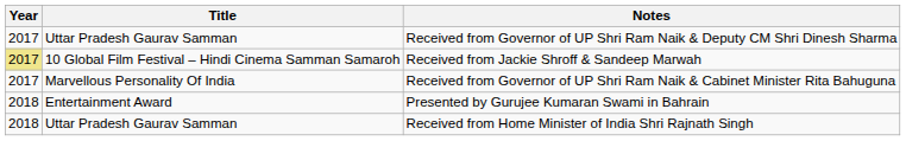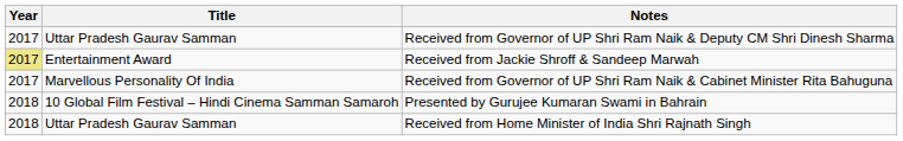 <table class="wikitable sortable">
 <tr>
 <th>Year</th>
 <th>Title</th>
 <th>Notes</th>
 </tr>
 <tr>
 <td>2017</td>
 <td>Uttar Pradesh Gaurav Samman</td>
 <td>Received from Governor of UP Shri Ram Naik & Deputy CM Shri Dinesh Sharma</td>
 </tr>
 <tr>
 <td style="background: khaki;">2017</td>
-<td>10 Global Film Festival – Hindi Cinema Samman Samaroh</td>
+<td>Entertainment Award</td>
 <td>Received from Jackie Shroff & Sandeep Marwah</td>
 </tr>
 <tr>
 <td>2017</td>
 <td>Marvellous Personality Of India</td>
 <td>Received from Governor of UP Shri Ram Naik & Cabinet Minister Rita Bahuguna</td>
 </tr>
 <tr>
 <td>2018</td>
-<td>Entertainment Award</td>
+<td>10 Global Film Festival – Hindi Cinema Samman Samaroh</td>
 <td>Presented by Gurujee Kumaran Swami in Bahrain</td>
 </tr>
 <tr>
 <td>2018</td>
 <td>Uttar Pradesh Gaurav Samman</td>
 <td>Received from Home Minister of India Shri Rajnath Singh</td>
 </tr>
 </table>
